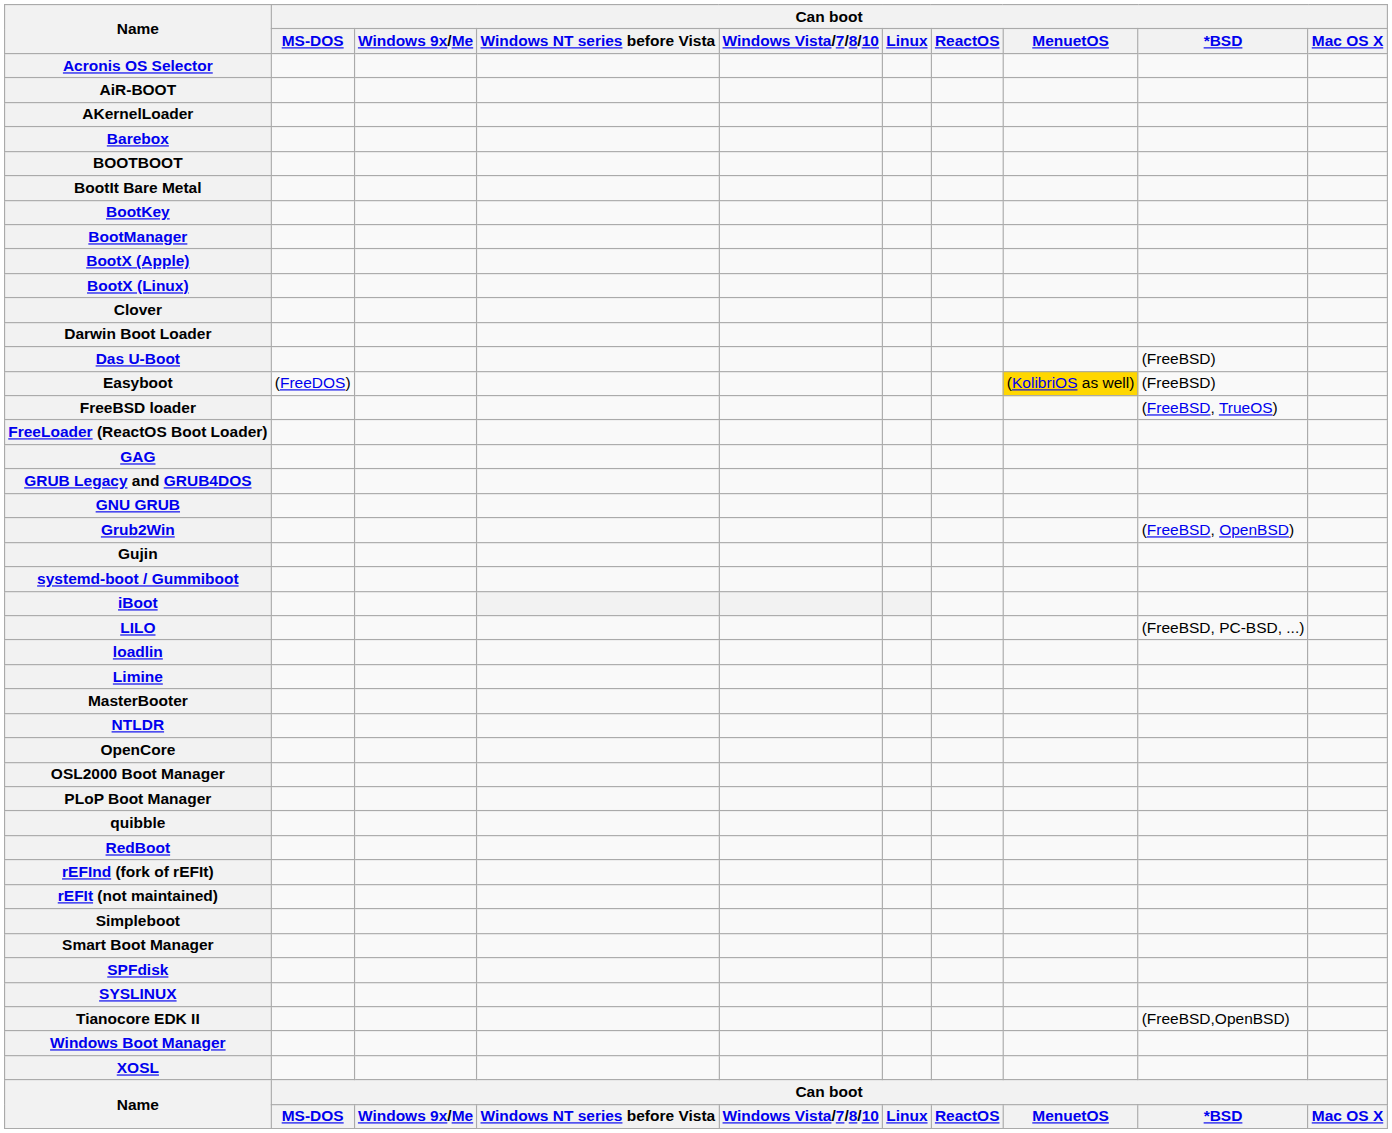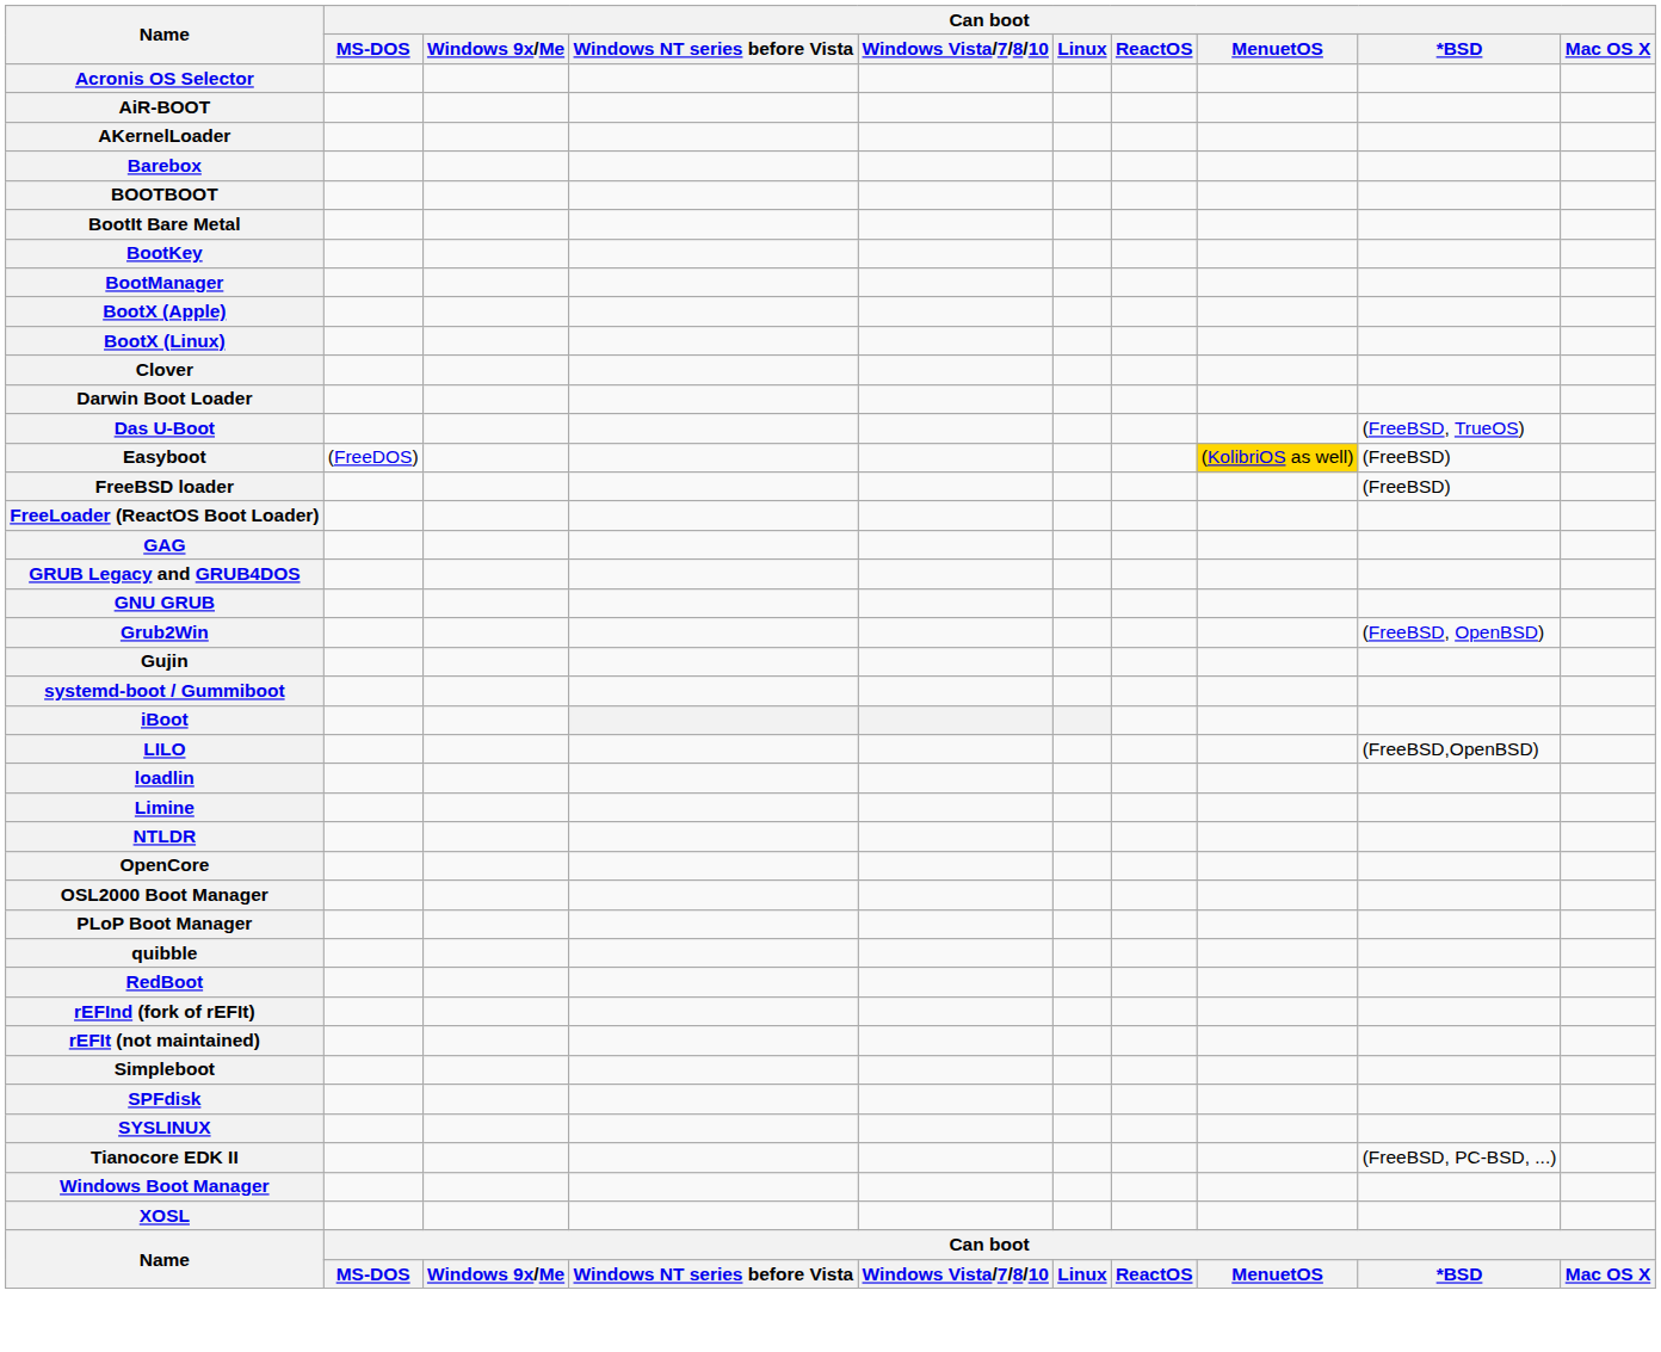 <table style="font-size: 85%" class="sortable wikitable sort-under">
 <tr>
 <th rowspan=2>Name</th>
 <th colspan=9>Can boot</th>
 </tr>
 <tr>
 <th><a href='#'>MS-DOS</a></th>
 <th><a href='#'>Windows 9x</a>/<a href='#'>Me</a></th>
 <th><a href='#'>Windows NT series</a> before Vista</th>
 <th><a href='#'>Windows Vista</a>/<a href='#'>7</a>/<a href='#'>8</a>/<a href='#'>10</a></th>
 <th><a href='#'>Linux</a></th>
 <th><a href='#'>ReactOS</a></th>
 <th><a href='#'>MenuetOS</a></th>
 <th><a href='#'>*BSD</a></th>
 <th><a href='#'>Mac OS X</a></th>
 </tr>
 <tr>
 <th><a href='#'>Acronis OS Selector</a></th>
 <td></td>
 <td></td>
 <td></td>
 <td></td>
 <td></td>
 <td></td>
 <td></td>
 <td></td>
 <td></td>
 </tr>
 <tr>
 <th>AiR-BOOT</th>
 <td></td>
 <td></td>
 <td></td>
 <td></td>
 <td></td>
 <td></td>
 <td></td>
 <td></td>
 <td></td>
 </tr>
 <tr>
 <th>AKernelLoader</th>
 <td></td>
 <td></td>
 <td></td>
 <td></td>
 <td></td>
 <td></td>
 <td></td>
 <td></td>
 <td></td>
 </tr>
 <tr>
 <th><a href='#'>Barebox</a></th>
 <td></td>
 <td></td>
 <td></td>
 <td></td>
 <td></td>
 <td></td>
 <td></td>
 <td></td>
 <td></td>
 </tr>
 <tr>
 <th>BOOTBOOT</th>
 <td></td>
 <td></td>
 <td></td>
 <td></td>
 <td></td>
 <td></td>
 <td></td>
 <td></td>
 <td></td>
 </tr>
 <tr>
 <th>BootIt Bare Metal</th>
 <td></td>
 <td></td>
 <td></td>
 <td></td>
 <td></td>
 <td></td>
 <td></td>
 <td></td>
 <td></td>
 </tr>
 <tr>
 <th><a href='#'>BootKey</a></th>
 <td></td>
 <td></td>
 <td></td>
 <td></td>
 <td></td>
 <td></td>
 <td></td>
 <td></td>
 <td></td>
 </tr>
 <tr>
 <th><a href='#'>BootManager</a></th>
 <td></td>
 <td></td>
 <td></td>
 <td></td>
 <td></td>
 <td></td>
 <td></td>
 <td></td>
 <td></td>
 </tr>
 <tr>
 <th><a href='#'>BootX (Apple)</a></th>
 <td></td>
 <td></td>
 <td></td>
 <td></td>
 <td></td>
 <td></td>
 <td></td>
 <td></td>
 <td></td>
 </tr>
 <tr>
 <th><a href='#'>BootX (Linux)</a></th>
 <td></td>
 <td></td>
 <td></td>
 <td></td>
 <td></td>
 <td></td>
 <td></td>
 <td></td>
 <td></td>
 </tr>
 <tr>
 <th>Clover</th>
 <td></td>
 <td></td>
 <td></td>
 <td></td>
 <td></td>
 <td></td>
 <td></td>
 <td></td>
 <td></td>
 </tr>
 <tr>
 <th>Darwin Boot Loader</th>
 <td></td>
 <td></td>
 <td></td>
 <td></td>
 <td></td>
 <td></td>
 <td></td>
 <td></td>
 <td></td>
 </tr>
 <tr>
 <th><a href='#'>Das U-Boot</a></th>
 <td></td>
 <td></td>
 <td></td>
 <td></td>
 <td></td>
 <td></td>
 <td></td>
-<td> (FreeBSD)</td>
+<td> (<a href='#'>FreeBSD</a>, <a href='#'>TrueOS</a>)</td>
 <td></td>
 </tr>
 <tr>
 <th>Easyboot</th>
 <td> (<a href='#'>FreeDOS</a>)</td>
 <td></td>
 <td></td>
 <td></td>
 <td></td>
 <td></td>
 <td style="background: gold;"> (<a href='#'>KolibriOS</a> as well)</td>
 <td> (FreeBSD)</td>
 <td></td>
 </tr>
 <tr>
 <th>FreeBSD loader</th>
 <td></td>
 <td></td>
 <td></td>
 <td></td>
 <td></td>
 <td></td>
 <td></td>
-<td> (<a href='#'>FreeBSD</a>, <a href='#'>TrueOS</a>)</td>
+<td> (FreeBSD)</td>
 <td></td>
 </tr>
 <tr>
 <th><a href='#'>FreeLoader</a> (ReactOS Boot Loader)</th>
 <td></td>
 <td></td>
 <td></td>
 <td></td>
 <td></td>
 <td></td>
 <td></td>
 <td></td>
 <td></td>
 </tr>
 <tr>
 <th><a href='#'>GAG</a></th>
 <td></td>
 <td></td>
 <td></td>
 <td></td>
 <td></td>
 <td></td>
 <td></td>
 <td></td>
 <td></td>
 </tr>
 <tr>
 <th><a href='#'>GRUB Legacy</a> and <a href='#'>GRUB4DOS</a></th>
 <td></td>
 <td></td>
 <td></td>
 <td></td>
 <td></td>
 <td></td>
 <td></td>
 <td></td>
 <td></td>
 </tr>
 <tr>
 <th><a href='#'>GNU GRUB</a></th>
 <td></td>
 <td></td>
 <td></td>
 <td></td>
 <td></td>
 <td></td>
 <td></td>
 <td></td>
 <td></td>
 </tr>
 <tr>
 <th><a href='#'>Grub2Win</a></th>
 <td></td>
 <td></td>
 <td></td>
 <td></td>
 <td></td>
 <td></td>
 <td></td>
 <td> (<a href='#'>FreeBSD</a>, <a href='#'>OpenBSD</a>)</td>
 <td></td>
 </tr>
 <tr>
 <th>Gujin</th>
 <td></td>
 <td></td>
 <td></td>
 <td></td>
 <td></td>
 <td></td>
 <td></td>
 <td></td>
 <td></td>
 </tr>
 <tr>
 <th><a href='#'>systemd-boot / Gummiboot</a></th>
 <td></td>
 <td></td>
 <td></td>
 <td></td>
 <td></td>
 <td></td>
 <td></td>
 <td></td>
 <td></td>
 </tr>
 <tr>
 <th><a href='#'>iBoot</a></th>
 <td></td>
 <td></td>
 <th></th>
 <th></th>
 <th></th>
 <td></td>
 <td></td>
 <td></td>
 <td></td>
 </tr>
 <tr>
 <th><a href='#'>LILO</a></th>
 <td></td>
 <td></td>
 <td></td>
 <td></td>
 <td></td>
 <td></td>
 <td></td>
-<td> (FreeBSD, PC-BSD, ...)</td>
+<td> (FreeBSD,OpenBSD)</td>
 <td></td>
 </tr>
 <tr>
 <th><a href='#'>loadlin</a></th>
 <td></td>
 <td></td>
 <td></td>
 <td></td>
 <td></td>
 <td></td>
 <td></td>
 <td></td>
 <td></td>
 </tr>
 <tr>
 <th><a href='#'>Limine</a></th>
-<td></td>
-<td></td>
-<td></td>
-<td></td>
-<td></td>
-<td></td>
-<td></td>
-<td></td>
-<td></td>
-</tr>
-<tr>
-<th>MasterBooter</th>
 <td></td>
 <td></td>
 <td></td>
 <td></td>
 <td></td>
 <td></td>
 <td></td>
 <td></td>
 <td></td>
 </tr>
 <tr>
 <th><a href='#'>NTLDR</a></th>
 <td></td>
 <td></td>
 <td></td>
 <td></td>
 <td></td>
 <td></td>
 <td></td>
 <td></td>
 <td></td>
 </tr>
 <tr>
 <th>OpenCore</th>
 <td></td>
 <td></td>
 <td></td>
 <td></td>
 <td></td>
 <td></td>
 <td></td>
 <td></td>
 <td></td>
 </tr>
 <tr>
 <th>OSL2000 Boot Manager</th>
 <td></td>
 <td></td>
 <td></td>
 <td></td>
 <td></td>
 <td></td>
 <td></td>
 <td></td>
 <td></td>
 </tr>
 <tr>
 <th>PLoP Boot Manager</th>
 <td></td>
 <td></td>
 <td></td>
 <td></td>
 <td></td>
 <td></td>
 <td></td>
 <td></td>
 <td></td>
 </tr>
 <tr>
 <th>quibble</th>
 <td></td>
 <td></td>
 <td></td>
 <td></td>
 <td></td>
 <td></td>
 <td></td>
 <td></td>
 <td></td>
 </tr>
 <tr>
 <th><a href='#'>RedBoot</a></th>
 <td></td>
 <td></td>
 <td></td>
 <td></td>
 <td></td>
 <td></td>
 <td></td>
 <td></td>
 <td></td>
 </tr>
 <tr>
 <th><a href='#'>rEFInd</a> (fork of rEFIt)</th>
 <td></td>
 <td></td>
 <td></td>
 <td></td>
 <td></td>
 <td></td>
 <td></td>
 <td></td>
 <td></td>
 </tr>
 <tr>
 <th><a href='#'>rEFIt</a> (not maintained)</th>
 <td></td>
 <td></td>
 <td></td>
 <td></td>
 <td></td>
 <td></td>
 <td></td>
 <td></td>
 <td></td>
 </tr>
 <tr>
 <th>Simpleboot</th>
 <td></td>
 <td></td>
 <td></td>
 <td></td>
 <td></td>
 <td></td>
 <td></td>
 <td></td>
 <td></td>
 </tr>
 <tr>
-<th>Smart Boot Manager</th>
-<td></td>
-<td></td>
-<td></td>
-<td></td>
-<td></td>
-<td></td>
-<td></td>
-<td></td>
-<td></td>
-</tr>
-<tr>
 <th><a href='#'>SPFdisk</a></th>
 <td></td>
 <td></td>
 <td></td>
 <td></td>
 <td></td>
 <td></td>
 <td></td>
 <td></td>
 <td></td>
 </tr>
 <tr>
 <th><a href='#'>SYSLINUX</a></th>
 <td></td>
 <td></td>
 <td></td>
 <td></td>
 <td></td>
 <td></td>
 <td></td>
 <td></td>
 <td></td>
 </tr>
 <tr>
 <th>Tianocore EDK II</th>
 <td></td>
 <td></td>
 <td></td>
 <td></td>
 <td></td>
 <td></td>
 <td></td>
-<td> (FreeBSD,OpenBSD)</td>
+<td> (FreeBSD, PC-BSD, ...)</td>
 <td></td>
 </tr>
 <tr>
 <th><a href='#'>Windows Boot Manager</a></th>
 <td></td>
 <td></td>
 <td></td>
 <td></td>
 <td></td>
 <td></td>
 <td></td>
 <td></td>
 <td></td>
 </tr>
 <tr>
 <th><a href='#'>XOSL</a></th>
 <td></td>
 <td></td>
 <td></td>
 <td></td>
 <td></td>
 <td></td>
 <td></td>
 <td></td>
 <td></td>
 </tr>
 <tr class="sortbottom">
 <th rowspan=2>Name</th>
 <th colspan=9>Can boot</th>
 </tr>
 <tr>
 <th><a href='#'>MS-DOS</a></th>
 <th><a href='#'>Windows 9x</a>/<a href='#'>Me</a></th>
 <th><a href='#'>Windows NT series</a> before Vista</th>
 <th><a href='#'>Windows Vista</a>/<a href='#'>7</a>/<a href='#'>8</a>/<a href='#'>10</a></th>
 <th><a href='#'>Linux</a></th>
 <th><a href='#'>ReactOS</a></th>
 <th><a href='#'>MenuetOS</a></th>
 <th><a href='#'>*BSD</a></th>
 <th><a href='#'>Mac OS X</a></th>
 </tr>
 <tr>
 </tr>
 </table>
